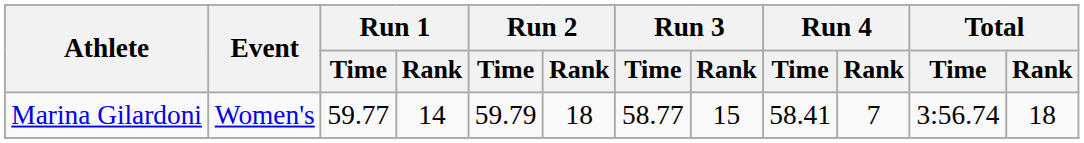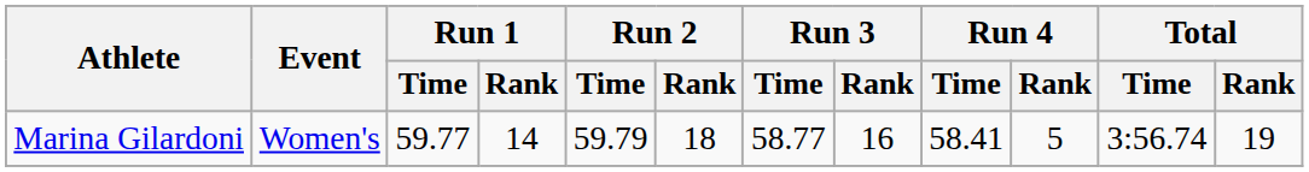 <table class="wikitable" style="font-size:90%">
 <tr>
 <th rowspan="2">Athlete</th>
 <th rowspan="2">Event</th>
 <th colspan="2">Run 1</th>
 <th colspan="2">Run 2</th>
 <th colspan="2">Run 3</th>
 <th colspan="2">Run 4</th>
 <th colspan="2">Total</th>
 </tr>
 <tr style="font-size:95%">
 <th>Time</th>
 <th>Rank</th>
 <th>Time</th>
 <th>Rank</th>
 <th>Time</th>
 <th>Rank</th>
 <th>Time</th>
 <th>Rank</th>
 <th>Time</th>
 <th>Rank</th>
 </tr>
 <tr align=center>
 <td align=left><a href='#'>Marina Gilardoni</a></td>
 <td align=left><a href='#'>Women's</a></td>
 <td>59.77</td>
 <td>14</td>
 <td>59.79</td>
 <td>18</td>
 <td>58.77</td>
-<td>15</td>
+<td>16</td>
 <td>58.41</td>
-<td>7</td>
+<td>5</td>
 <td>3:56.74</td>
-<td>18</td>
+<td>19</td>
 </tr>
 </table>
